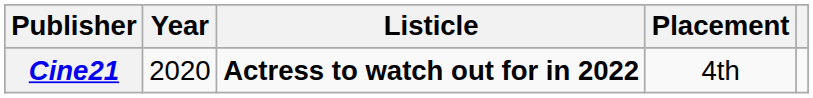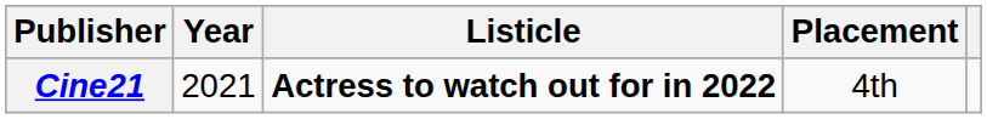 <table class="wikitable plainrowheaders sortable" style="text-align:center">
 <tr>
 <th scope="col">Publisher</th>
 <th scope="col">Year</th>
 <th scope="col">Listicle</th>
 <th scope="col">Placement</th>
 <th scope="col" class="unsortable"></th>
 </tr>
 <tr>
 <th scope="row"><em><a href='#'>Cine21</a></em></th>
-<td>2020</td>
+<td>2021</td>
 <td style="text-align:left"><strong>Actress to watch out for in 2022</strong></td>
 <td>4th</td>
 <td></td>
 </tr>
 </table>
